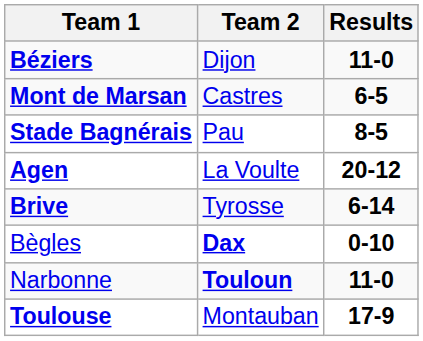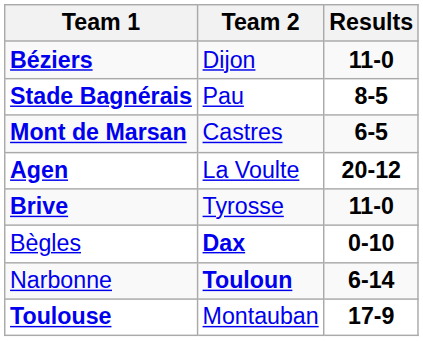 <table class="wikitable">
 <tr>
 <th>Team 1</th>
 <th>Team 2</th>
 <th>Results</th>
 </tr>
 <tr>
 <td><strong><a href='#'>Béziers</a></strong></td>
 <td><a href='#'>Dijon</a></td>
 <td align="center"><strong>11-0</strong></td>
 </tr>
+<tr bgcolor="white">
+<td><strong><a href='#'>Stade Bagnérais</a></strong></td>
+<td><a href='#'>Pau</a></td>
+<td align="center"><strong>8-5</strong></td>
+</tr>
 <tr>
 <td><strong><a href='#'>Mont de Marsan</a></strong></td>
 <td><a href='#'>Castres</a></td>
 <td align="center"><strong>6-5</strong></td>
-</tr>
-<tr bgcolor="white">
-<td><strong><a href='#'>Stade Bagnérais</a></strong></td>
-<td><a href='#'>Pau</a></td>
-<td align="center"><strong>8-5</strong></td>
 </tr>
 <tr bgcolor="white">
 <td><strong><a href='#'>Agen</a></strong></td>
 <td><a href='#'>La Voulte</a></td>
 <td align="center"><strong>20-12</strong></td>
 </tr>
 <tr>
 <td><strong><a href='#'>Brive</a></strong></td>
 <td><a href='#'>Tyrosse</a></td>
-<td align="center"><strong>6-14</strong></td>
+<td align="center"><strong>11-0</strong></td>
 </tr>
 <tr bgcolor="white">
 <td><a href='#'>Bègles</a></td>
 <td><strong><a href='#'>Dax</a></strong></td>
 <td align="center"><strong>0-10</strong></td>
 </tr>
 <tr>
 <td><a href='#'>Narbonne</a></td>
 <td><strong><a href='#'>Touloun</a></strong></td>
-<td align="center"><strong>11-0</strong></td>
+<td align="center"><strong>6-14</strong></td>
 </tr>
 <tr bgcolor="white">
 <td><strong><a href='#'>Toulouse</a></strong></td>
 <td><a href='#'>Montauban</a></td>
 <td align="center"><strong>17-9</strong></td>
 </tr>
 </table>
